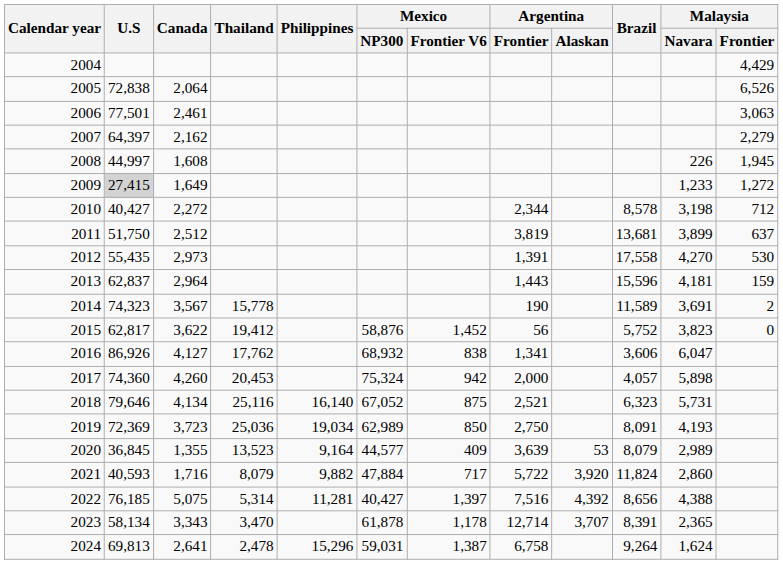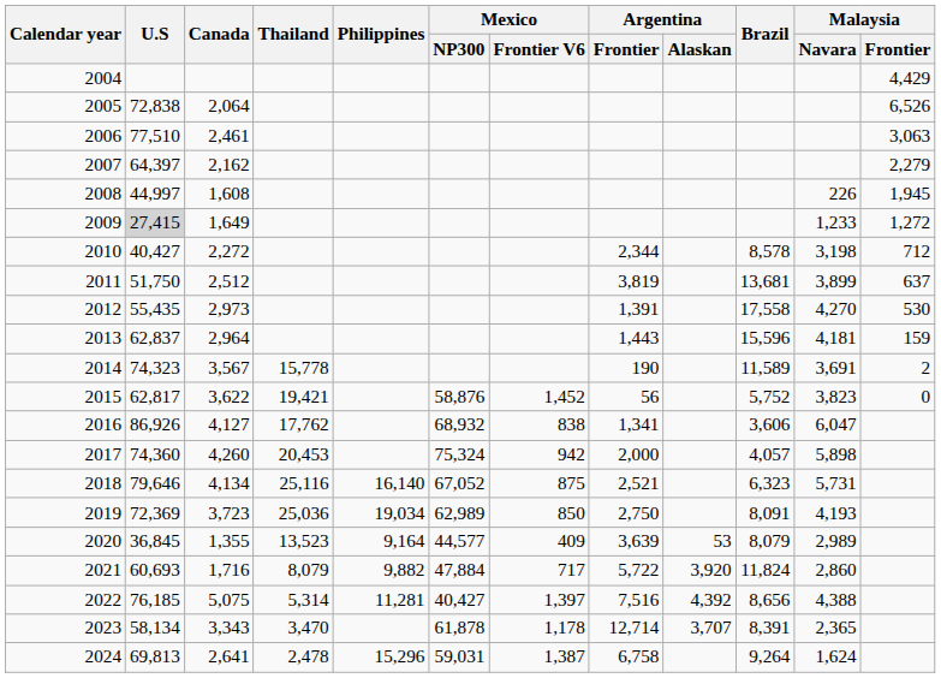 <table class=wikitable style="text-align: right;">
 <tr>
 <th rowspan="2" data-sort-type="numeric">Calendar year</th>
 <th rowspan="2">U.S</th>
 <th rowspan="2">Canada</th>
 <th rowspan="2">Thailand</th>
 <th rowspan="2">Philippines</th>
 <th colspan="2">Mexico</th>
 <th colspan="2">Argentina</th>
 <th rowspan="2">Brazil</th>
 <th colspan="2">Malaysia</th>
 </tr>
 <tr>
 <th>NP300</th>
 <th>Frontier V6</th>
 <th>Frontier</th>
 <th>Alaskan</th>
 <th>Navara</th>
 <th>Frontier</th>
 </tr>
 <tr>
 <td>2004</td>
 <td></td>
 <td></td>
 <td></td>
 <td></td>
 <td></td>
 <td></td>
 <td></td>
 <td></td>
 <td></td>
 <td></td>
 <td>4,429</td>
 </tr>
 <tr>
 <td>2005</td>
 <td>72,838</td>
 <td>2,064</td>
 <td></td>
 <td></td>
 <td></td>
 <td></td>
 <td></td>
 <td></td>
 <td></td>
 <td></td>
 <td>6,526</td>
 </tr>
 <tr>
 <td>2006</td>
-<td>77,501</td>
+<td>77,510</td>
 <td>2,461</td>
 <td></td>
 <td></td>
 <td></td>
 <td></td>
 <td></td>
 <td></td>
 <td></td>
 <td></td>
 <td>3,063</td>
 </tr>
 <tr>
 <td>2007</td>
 <td>64,397</td>
 <td>2,162</td>
 <td></td>
 <td></td>
 <td></td>
 <td></td>
 <td></td>
 <td></td>
 <td></td>
 <td></td>
 <td>2,279</td>
 </tr>
 <tr>
 <td>2008</td>
 <td>44,997</td>
 <td>1,608</td>
 <td></td>
 <td></td>
 <td></td>
 <td></td>
 <td></td>
 <td></td>
 <td></td>
 <td>226</td>
 <td>1,945</td>
 </tr>
 <tr>
 <td>2009</td>
 <td style="background: lightgrey;">27,415</td>
 <td>1,649</td>
 <td></td>
 <td></td>
 <td></td>
 <td></td>
 <td></td>
 <td></td>
 <td></td>
 <td>1,233</td>
 <td>1,272</td>
 </tr>
 <tr>
 <td>2010</td>
 <td>40,427</td>
 <td>2,272</td>
 <td></td>
 <td></td>
 <td></td>
 <td></td>
 <td>2,344</td>
 <td></td>
 <td>8,578</td>
 <td>3,198</td>
 <td>712</td>
 </tr>
 <tr>
 <td>2011</td>
 <td>51,750</td>
 <td>2,512</td>
 <td></td>
 <td></td>
 <td></td>
 <td></td>
 <td>3,819</td>
 <td></td>
 <td>13,681</td>
 <td>3,899</td>
 <td>637</td>
 </tr>
 <tr>
 <td>2012</td>
 <td>55,435</td>
 <td>2,973</td>
 <td></td>
 <td></td>
 <td></td>
 <td></td>
 <td>1,391</td>
 <td></td>
 <td>17,558</td>
 <td>4,270</td>
 <td>530</td>
 </tr>
 <tr>
 <td>2013</td>
 <td>62,837</td>
 <td>2,964</td>
 <td></td>
 <td></td>
 <td></td>
 <td></td>
 <td>1,443</td>
 <td></td>
 <td>15,596</td>
 <td>4,181</td>
 <td>159</td>
 </tr>
 <tr>
 <td>2014</td>
 <td>74,323</td>
 <td>3,567</td>
 <td>15,778</td>
 <td></td>
 <td></td>
 <td></td>
 <td>190</td>
 <td></td>
 <td>11,589</td>
 <td>3,691</td>
 <td>2</td>
 </tr>
 <tr>
 <td>2015</td>
 <td>62,817</td>
 <td>3,622</td>
-<td>19,412</td>
+<td>19,421</td>
 <td></td>
 <td>58,876</td>
 <td>1,452</td>
 <td>56</td>
 <td></td>
 <td>5,752</td>
 <td>3,823</td>
 <td>0</td>
 </tr>
 <tr>
 <td>2016</td>
 <td>86,926</td>
 <td>4,127</td>
 <td>17,762</td>
 <td></td>
 <td>68,932</td>
 <td>838</td>
 <td>1,341</td>
 <td></td>
 <td>3,606</td>
 <td>6,047</td>
 <td></td>
 </tr>
 <tr>
 <td>2017</td>
 <td>74,360</td>
 <td>4,260</td>
 <td>20,453</td>
 <td></td>
 <td>75,324</td>
 <td>942</td>
 <td>2,000</td>
 <td></td>
 <td>4,057</td>
 <td>5,898</td>
 <td></td>
 </tr>
 <tr>
 <td>2018</td>
 <td>79,646</td>
 <td>4,134</td>
 <td>25,116</td>
 <td>16,140</td>
 <td>67,052</td>
 <td>875</td>
 <td>2,521</td>
 <td></td>
 <td>6,323</td>
 <td>5,731</td>
 <td></td>
 </tr>
 <tr>
 <td>2019</td>
 <td>72,369</td>
 <td>3,723</td>
 <td>25,036</td>
 <td>19,034</td>
 <td>62,989</td>
 <td>850</td>
 <td>2,750</td>
 <td></td>
 <td>8,091</td>
 <td>4,193</td>
 <td></td>
 </tr>
 <tr>
 <td>2020</td>
 <td>36,845</td>
 <td>1,355</td>
 <td>13,523</td>
 <td>9,164</td>
 <td>44,577</td>
 <td>409</td>
 <td>3,639</td>
 <td>53</td>
 <td>8,079</td>
 <td>2,989</td>
 <td></td>
 </tr>
 <tr>
 <td>2021</td>
-<td>40,593</td>
+<td>60,693</td>
 <td>1,716</td>
 <td>8,079</td>
 <td>9,882</td>
 <td>47,884</td>
 <td>717</td>
 <td>5,722</td>
 <td>3,920</td>
 <td>11,824</td>
 <td>2,860</td>
 <td></td>
 </tr>
 <tr>
 <td>2022</td>
 <td>76,185</td>
 <td>5,075</td>
 <td>5,314</td>
 <td>11,281</td>
 <td>40,427</td>
 <td>1,397</td>
 <td>7,516</td>
 <td>4,392</td>
 <td>8,656</td>
 <td>4,388</td>
 <td></td>
 </tr>
 <tr>
 <td>2023</td>
 <td>58,134</td>
 <td>3,343</td>
 <td>3,470</td>
 <td></td>
 <td>61,878</td>
 <td>1,178</td>
 <td>12,714</td>
 <td>3,707</td>
 <td>8,391</td>
 <td>2,365</td>
 <td></td>
 </tr>
 <tr>
 <td>2024</td>
 <td>69,813</td>
 <td>2,641</td>
 <td>2,478</td>
 <td>15,296</td>
 <td>59,031</td>
 <td>1,387</td>
 <td>6,758</td>
 <td></td>
 <td>9,264</td>
 <td>1,624</td>
 <td></td>
 </tr>
 </table>
